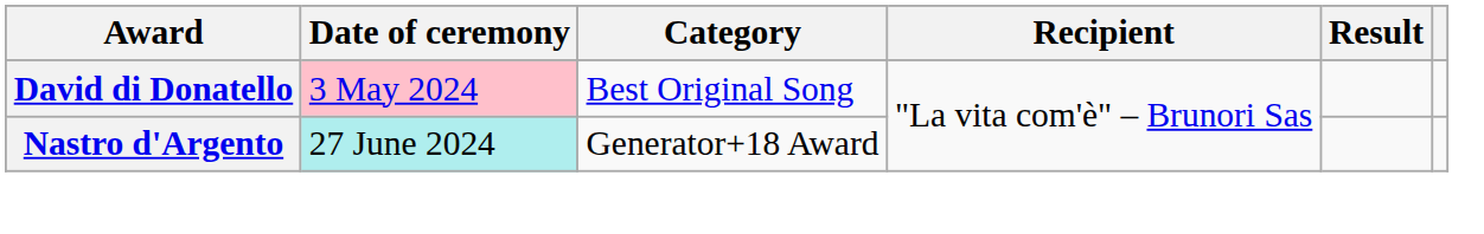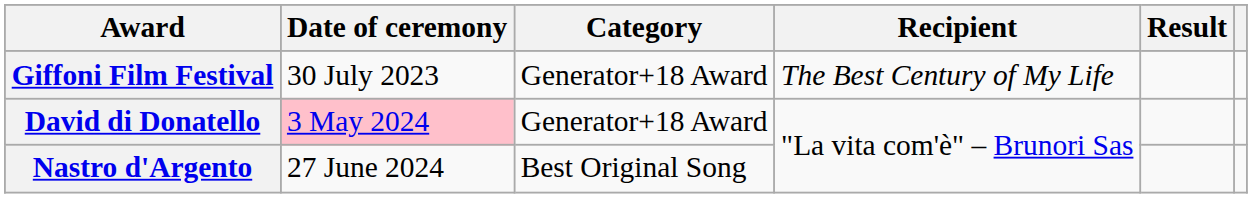 <table class="wikitable sortable plainrowheaders">
 <tr>
 <th>Award</th>
 <th>Date of ceremony</th>
 <th>Category</th>
 <th>Recipient</th>
 <th>Result</th>
 <th></th>
 </tr>
 <tr>
+<th scope="row"><a href='#'>Giffoni Film Festival</a></th>
+<td>30 July 2023</td>
+<td>Generator+18 Award</td>
+<td><em>The Best Century of My Life</em></td>
+<td></td>
+<td align="center"></td>
+</tr>
+<tr>
 <th scope="row"><a href='#'>David di Donatello</a></th>
 <td style="background: pink;"><a href='#'>3 May 2024</a></td>
-<td><a href='#'>Best Original Song</a></td>
+<td>Generator+18 Award</td>
 <td rowspan ="2">"La vita com'è" – <a href='#'>Brunori Sas</a></td>
 <td></td>
 <td align="center"></td>
 </tr>
 <tr>
 <th scope="row"><a href='#'>Nastro d'Argento</a></th>
-<td style="background: paleturquoise;">27 June 2024</td>
-<td>Generator+18 Award</td>
+<td>27 June 2024</td>
+<td>Best Original Song</td>
 <td></td>
 <td align="center"></td>
 </tr>
 </table>
